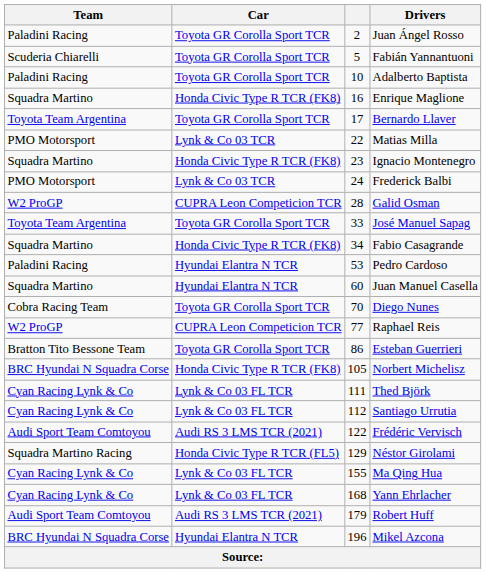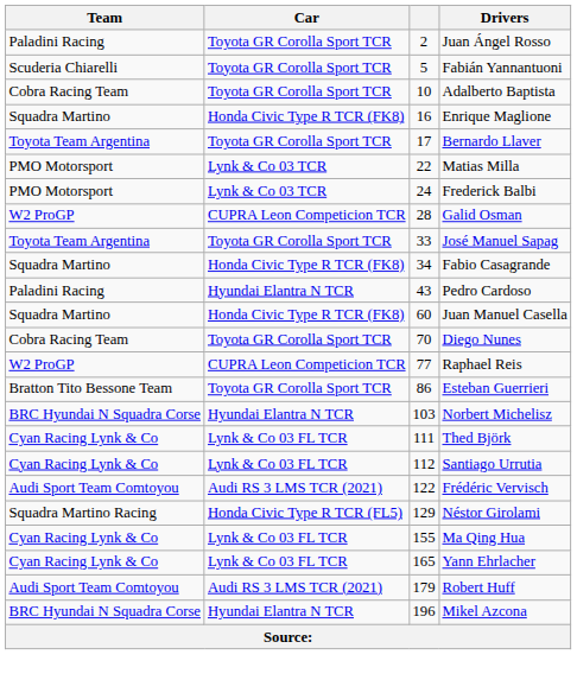 <table class="wikitable" style="font-size: 85%;">
 <tr>
 <th>Team</th>
 <th>Car</th>
 <th></th>
 <th>Drivers</th>
 </tr>
 <tr>
 <td> Paladini Racing</td>
 <td><a href='#'>Toyota GR Corolla Sport TCR</a></td>
 <td align=center>2</td>
 <td> Juan Ángel Rosso</td>
 </tr>
 <tr>
 <td> Scuderia Chiarelli</td>
 <td><a href='#'>Toyota GR Corolla Sport TCR</a></td>
 <td align=center>5</td>
 <td> Fabián Yannantuoni</td>
 </tr>
 <tr>
-<td> Paladini Racing</td>
+<td> Cobra Racing Team</td>
 <td><a href='#'>Toyota GR Corolla Sport TCR</a></td>
 <td align=center>10</td>
 <td> Adalberto Baptista</td>
 </tr>
 <tr>
 <td> Squadra Martino</td>
 <td><a href='#'>Honda Civic Type R TCR (FK8)</a></td>
 <td align=center>16</td>
 <td> Enrique Maglione</td>
 </tr>
 <tr>
 <td> <a href='#'>Toyota Team Argentina</a></td>
 <td><a href='#'>Toyota GR Corolla Sport TCR</a></td>
 <td align=center>17</td>
 <td> <a href='#'>Bernardo Llaver</a></td>
 </tr>
 <tr>
 <td> PMO Motorsport</td>
 <td><a href='#'>Lynk & Co 03 TCR</a></td>
 <td align=center>22</td>
 <td> Matias Milla</td>
-</tr>
-<tr>
-<td> Squadra Martino</td>
-<td><a href='#'>Honda Civic Type R TCR (FK8)</a></td>
-<td align=center>23</td>
-<td> Ignacio Montenegro</td>
 </tr>
 <tr>
 <td> PMO Motorsport</td>
 <td><a href='#'>Lynk & Co 03 TCR</a></td>
 <td align=center>24</td>
 <td> Frederick Balbi</td>
 </tr>
 <tr>
 <td> <a href='#'>W2 ProGP</a></td>
 <td><a href='#'>CUPRA Leon Competicion TCR</a></td>
 <td align=center>28</td>
 <td> <a href='#'>Galid Osman</a></td>
 </tr>
 <tr>
 <td> <a href='#'>Toyota Team Argentina</a></td>
 <td><a href='#'>Toyota GR Corolla Sport TCR</a></td>
 <td align=center>33</td>
 <td> <a href='#'>José Manuel Sapag</a></td>
 </tr>
 <tr>
 <td> Squadra Martino</td>
 <td><a href='#'>Honda Civic Type R TCR (FK8)</a></td>
 <td align=center>34</td>
 <td> Fabio Casagrande</td>
 </tr>
 <tr>
 <td> Paladini Racing</td>
 <td><a href='#'>Hyundai Elantra N TCR</a></td>
-<td align=center>53</td>
+<td align=center>43</td>
 <td> Pedro Cardoso</td>
 </tr>
 <tr>
 <td> Squadra Martino</td>
-<td><a href='#'>Hyundai Elantra N TCR</a></td>
+<td><a href='#'>Honda Civic Type R TCR (FK8)</a></td>
 <td align=center>60</td>
 <td> Juan Manuel Casella</td>
 </tr>
 <tr>
 <td> Cobra Racing Team</td>
 <td><a href='#'>Toyota GR Corolla Sport TCR</a></td>
 <td align=center>70</td>
 <td> <a href='#'>Diego Nunes</a></td>
 </tr>
 <tr>
 <td> <a href='#'>W2 ProGP</a></td>
 <td><a href='#'>CUPRA Leon Competicion TCR</a></td>
 <td align=center>77</td>
 <td> Raphael Reis</td>
 </tr>
 <tr>
 <td> Bratton Tito Bessone Team</td>
 <td><a href='#'>Toyota GR Corolla Sport TCR</a></td>
 <td align=center>86</td>
 <td> <a href='#'>Esteban Guerrieri</a></td>
 </tr>
 <tr>
 <td> <a href='#'>BRC Hyundai N Squadra Corse</a></td>
-<td><a href='#'>Honda Civic Type R TCR (FK8)</a></td>
-<td align=center>105</td>
+<td><a href='#'>Hyundai Elantra N TCR</a></td>
+<td align=center>103</td>
 <td> <a href='#'>Norbert Michelisz</a></td>
 </tr>
 <tr>
 <td> <a href='#'>Cyan Racing Lynk & Co</a></td>
 <td><a href='#'>Lynk & Co 03 FL TCR</a></td>
 <td align=center>111</td>
 <td> <a href='#'>Thed Björk</a></td>
 </tr>
 <tr>
 <td> <a href='#'>Cyan Racing Lynk & Co</a></td>
 <td><a href='#'>Lynk & Co 03 FL TCR</a></td>
 <td align=center>112</td>
 <td> <a href='#'>Santiago Urrutia</a></td>
 </tr>
 <tr>
 <td> <a href='#'>Audi Sport Team Comtoyou</a></td>
 <td><a href='#'>Audi RS 3 LMS TCR (2021)</a></td>
 <td align=center>122</td>
 <td> <a href='#'>Frédéric Vervisch</a></td>
 </tr>
 <tr>
 <td> Squadra Martino Racing</td>
 <td><a href='#'>Honda Civic Type R TCR (FL5)</a></td>
 <td align=center>129</td>
 <td> <a href='#'>Néstor Girolami</a></td>
 </tr>
 <tr>
 <td> <a href='#'>Cyan Racing Lynk & Co</a></td>
 <td><a href='#'>Lynk & Co 03 FL TCR</a></td>
 <td align=center>155</td>
 <td> <a href='#'>Ma Qing Hua</a></td>
 </tr>
 <tr>
 <td> <a href='#'>Cyan Racing Lynk & Co</a></td>
 <td><a href='#'>Lynk & Co 03 FL TCR</a></td>
-<td align=center>168</td>
+<td align=center>165</td>
 <td> <a href='#'>Yann Ehrlacher</a></td>
 </tr>
 <tr>
 <td> <a href='#'>Audi Sport Team Comtoyou</a></td>
 <td><a href='#'>Audi RS 3 LMS TCR (2021)</a></td>
 <td align=center>179</td>
 <td> <a href='#'>Robert Huff</a></td>
 </tr>
 <tr>
 <td> <a href='#'>BRC Hyundai N Squadra Corse</a></td>
 <td><a href='#'>Hyundai Elantra N TCR</a></td>
 <td align=center>196</td>
 <td> <a href='#'>Mikel Azcona</a></td>
 </tr>
 <tr>
 <th colspan=4>Source:</th>
 </tr>
 </table>
